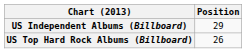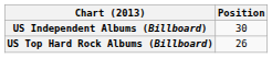 <table class="wikitable plainrowheaders" style="text-align:center">
 <tr>
 <th scope="col">Chart (2013)</th>
 <th scope="col">Position</th>
 </tr>
 <tr>
 <th scope="row">US Independent Albums (<em>Billboard</em>)</th>
-<td>29</td>
+<td>30</td>
 </tr>
 <tr>
 <th scope="row">US Top Hard Rock Albums (<em>Billboard</em>)</th>
 <td>26</td>
 </tr>
 </table>
